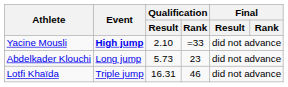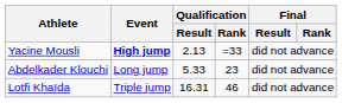 <table class=wikitable style=font-size:90%>
 <tr>
 <th rowspan=2>Athlete</th>
 <th rowspan=2>Event</th>
 <th colspan=2>Qualification</th>
 <th colspan=2>Final</th>
 </tr>
 <tr>
 <th>Result</th>
 <th>Rank</th>
 <th>Result</th>
 <th>Rank</th>
 </tr>
 <tr>
 <td><a href='#'>Yacine Mousli</a></td>
 <td><strong><a href='#'>High jump</a></strong></td>
-<td align=center>2.10</td>
+<td align=center>2.13</td>
 <td align=center>=33</td>
 <td align=center colspan=2>did not advance</td>
 </tr>
 <tr>
 <td><a href='#'>Abdelkader Klouchi</a></td>
 <td><a href='#'>Long jump</a></td>
-<td align=center>5.73</td>
+<td align=center>5.33</td>
 <td align=center>23</td>
 <td align=center colspan=2>did not advance</td>
 </tr>
 <tr>
 <td><a href='#'>Lotfi Khaïda</a></td>
 <td><a href='#'>Triple jump</a></td>
 <td align=center>16.31</td>
 <td align=center>46</td>
 <td align=center colspan=2>did not advance</td>
 </tr>
 </table>
